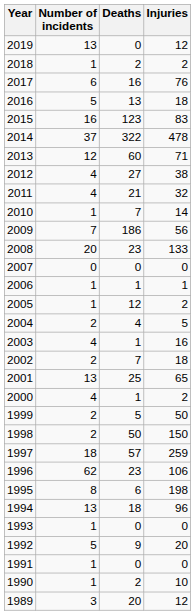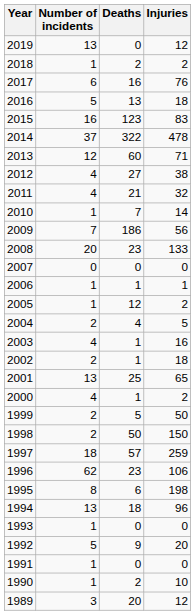 <table class="wikitable sortable" style="text-align:right">
 <tr style="background:#ececec; vertical-align:top;">
 <th>Year</th>
 <th>Number of<br>incidents</th>
 <th>Deaths</th>
 <th>Injuries</th>
 </tr>
 <tr>
 <td align=center>2019</td>
 <td>13</td>
 <td>0</td>
 <td>12</td>
 </tr>
 <tr>
 <td align=center>2018</td>
 <td>1</td>
 <td>2</td>
 <td>2</td>
 </tr>
 <tr>
 <td align=center>2017</td>
 <td>6</td>
 <td>16</td>
 <td>76</td>
 </tr>
 <tr>
 <td align=center>2016</td>
 <td>5</td>
 <td>13</td>
 <td>18</td>
 </tr>
 <tr>
 <td align=center>2015</td>
 <td>16</td>
 <td>123</td>
 <td>83</td>
 </tr>
 <tr>
 <td align=center>2014</td>
 <td>37</td>
 <td>322</td>
 <td>478</td>
 </tr>
 <tr>
 <td align=center>2013</td>
 <td>12</td>
 <td>60</td>
 <td>71</td>
 </tr>
 <tr>
 <td align=center>2012</td>
 <td>4</td>
 <td>27</td>
 <td>38</td>
 </tr>
 <tr>
 <td align=center>2011</td>
 <td>4</td>
 <td>21</td>
 <td>32</td>
 </tr>
 <tr>
 <td align=center>2010</td>
 <td>1</td>
 <td>7</td>
 <td>14</td>
 </tr>
 <tr>
 <td align=center>2009</td>
 <td>7</td>
 <td>186</td>
 <td>56</td>
 </tr>
 <tr>
 <td align=center>2008</td>
 <td>20</td>
 <td>23</td>
 <td>133</td>
 </tr>
 <tr>
 <td align=center>2007</td>
 <td>0</td>
 <td>0</td>
 <td>0</td>
 </tr>
 <tr>
 <td align=center>2006</td>
 <td>1</td>
 <td>1</td>
 <td>1</td>
 </tr>
 <tr>
 <td align=center>2005</td>
 <td>1</td>
 <td>12</td>
 <td>2</td>
 </tr>
 <tr>
 <td align=center>2004</td>
 <td>2</td>
 <td>4</td>
 <td>5</td>
 </tr>
 <tr>
 <td align=center>2003</td>
 <td>4</td>
 <td>1</td>
 <td>16</td>
 </tr>
 <tr>
 <td align=center>2002</td>
 <td>2</td>
-<td>7</td>
+<td>1</td>
 <td>18</td>
 </tr>
 <tr>
 <td align=center>2001</td>
 <td>13</td>
 <td>25</td>
 <td>65</td>
 </tr>
 <tr>
 <td align=center>2000</td>
 <td>4</td>
 <td>1</td>
 <td>2</td>
 </tr>
 <tr>
 <td align=center>1999</td>
 <td>2</td>
 <td>5</td>
 <td>50</td>
 </tr>
 <tr>
 <td align=center>1998</td>
 <td>2</td>
 <td>50</td>
 <td>150</td>
 </tr>
 <tr>
 <td align=center>1997</td>
 <td>18</td>
 <td>57</td>
 <td>259</td>
 </tr>
 <tr>
 <td align=center>1996</td>
 <td>62</td>
 <td>23</td>
 <td>106</td>
 </tr>
 <tr>
 <td align=center>1995</td>
 <td>8</td>
 <td>6</td>
 <td>198</td>
 </tr>
 <tr>
 <td align=center>1994</td>
 <td>13</td>
 <td>18</td>
 <td>96</td>
 </tr>
 <tr>
 <td align=center>1993</td>
 <td>1</td>
 <td>0</td>
 <td>0</td>
 </tr>
 <tr>
 <td align=center>1992</td>
 <td>5</td>
 <td>9</td>
 <td>20</td>
 </tr>
 <tr>
 <td align=center>1991</td>
 <td>1</td>
 <td>0</td>
 <td>0</td>
 </tr>
 <tr>
 <td align=center>1990</td>
 <td>1</td>
 <td>2</td>
 <td>10</td>
 </tr>
 <tr>
 <td align=center>1989</td>
 <td>3</td>
 <td>20</td>
 <td>12</td>
 </tr>
 </table>
